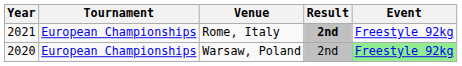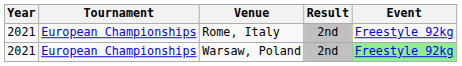 <table class="wikitable" style="font-size:95%;">
 <tr>
 <th>Year</th>
 <th>Tournament</th>
 <th>Venue</th>
 <th>Result</th>
 <th>Event</th>
 </tr>
 <tr>
 <td>2021</td>
 <td><a href='#'>European Championships</a></td>
 <td>Rome, Italy</td>
-<td align="center" bgcolor="silver"><strong>2nd</strong></td>
+<td align="center" bgcolor="silver">2nd</td>
 <td><a href='#'>Freestyle 92kg</a></td>
 </tr>
 <tr>
-<td>2020</td>
+<td>2021</td>
 <td><a href='#'>European Championships</a></td>
 <td>Warsaw, Poland</td>
 <td align="center" bgcolor="silver">2nd</td>
 <td style="background: lightgreen;"><a href='#'>Freestyle 92kg</a></td>
 </tr>
 </table>
